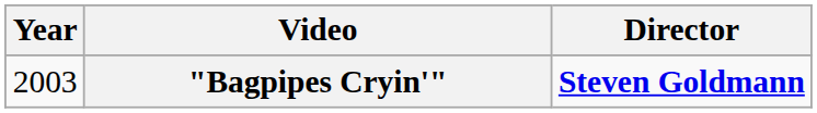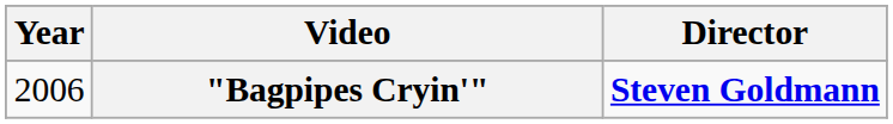 <table class="wikitable plainrowheaders">
 <tr>
 <th>Year</th>
 <th style="width:14em;">Video</th>
 <th>Director</th>
 </tr>
 <tr>
-<td>2003</td>
+<td>2006</td>
 <th scope="row">"Bagpipes Cryin'"</th>
 <td><strong><a href='#'>Steven Goldmann</a></strong></td>
 </tr>
 </table>
